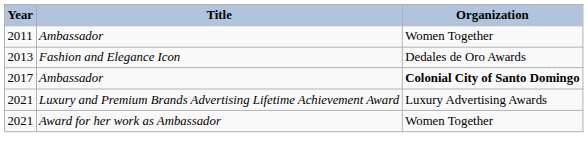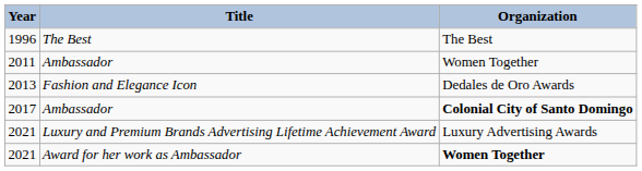 <table class="wikitable" style="font-size:90%; border="2" cellpadding="4" background:#f9f9f9; text-align:center">
 <tr>
 <th style="background:#B0C4DE">Year</th>
 <th style="background:#B0C4DE">Title</th>
 <th style="background:#B0C4DE">Organization</th>
+</tr>
+<tr>
+<td>1996</td>
+<td><em>The Best</em></td>
+<td>The Best</td>
 </tr>
 <tr>
 <td>2011</td>
 <td><em>Ambassador</em></td>
 <td>Women Together</td>
 </tr>
 <tr>
 <td>2013</td>
 <td><em>Fashion and Elegance Icon</em></td>
 <td>Dedales de Oro Awards</td>
 </tr>
 <tr>
 <td>2017</td>
 <td><em>Ambassador</em></td>
 <td><strong>Colonial City of Santo Domingo</strong></td>
 </tr>
 <tr>
 <td>2021</td>
 <td><em>Luxury and Premium Brands Advertising Lifetime Achievement Award</em></td>
 <td>Luxury Advertising Awards</td>
 </tr>
 <tr>
 <td>2021</td>
 <td><em>Award for her work as Ambassador</em></td>
-<td>Women Together</td>
+<td><strong>Women Together</strong></td>
 </tr>
 </table>
